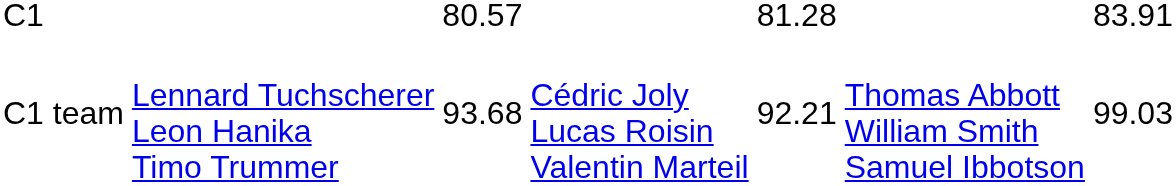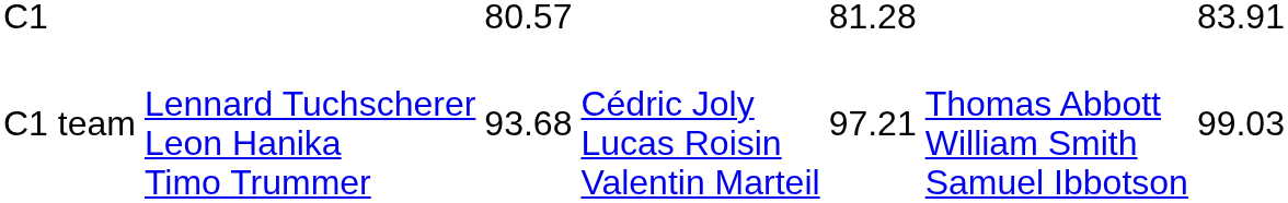 <table>
 <tr>
 <td>C1</td>
 <td></td>
 <td>80.57</td>
 <td></td>
 <td>81.28</td>
 <td></td>
 <td>83.91</td>
 </tr>
 <tr>
 <td>C1 team</td>
 <td><br><a href='#'>Lennard Tuchscherer</a><br><a href='#'>Leon Hanika</a><br><a href='#'>Timo Trummer</a></td>
 <td>93.68</td>
 <td><br><a href='#'>Cédric Joly</a><br><a href='#'>Lucas Roisin</a><br><a href='#'>Valentin Marteil</a></td>
-<td>92.21</td>
+<td>97.21</td>
 <td><br><a href='#'>Thomas Abbott</a><br><a href='#'>William Smith</a><br><a href='#'>Samuel Ibbotson</a></td>
 <td>99.03</td>
 </tr>
 </table>
